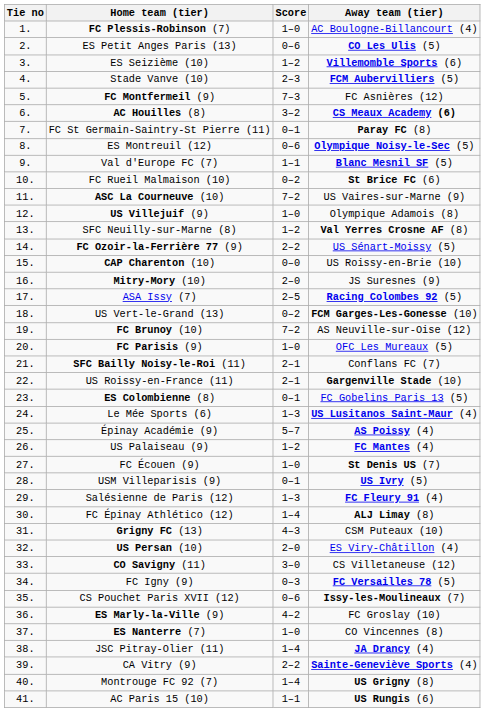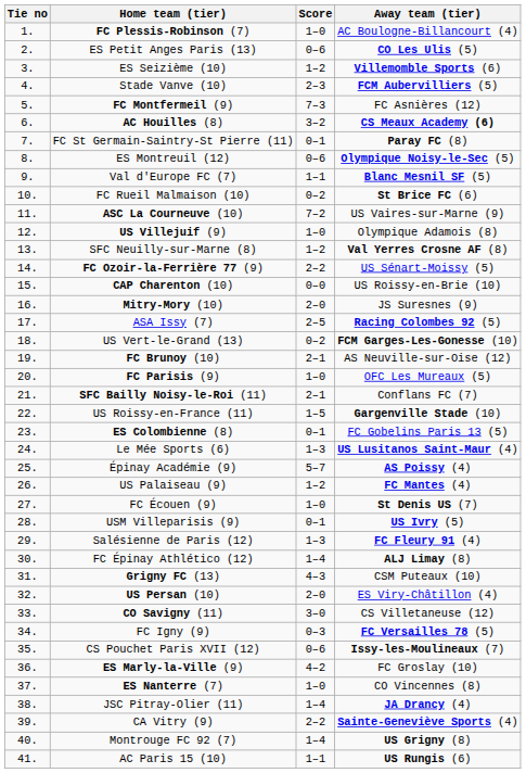 <table class="wikitable" style="text-align: center">
 <tr>
 <th>Tie no</th>
 <th>Home team (tier)</th>
 <th>Score</th>
 <th>Away team (tier)</th>
 </tr>
 <tr>
 <td>1.</td>
 <td><strong>FC Plessis-Robinson</strong> (7)</td>
 <td>1–0</td>
 <td><a href='#'>AC Boulogne-Billancourt</a> (4)</td>
 </tr>
 <tr>
 <td>2.</td>
 <td>ES Petit Anges Paris (13)</td>
 <td>0–6</td>
 <td><strong><a href='#'>CO Les Ulis</a></strong> (5)</td>
 </tr>
 <tr>
 <td>3.</td>
 <td>ES Seizième (10)</td>
 <td>1–2 </td>
 <td><strong><a href='#'>Villemomble Sports</a></strong> (6)</td>
 </tr>
 <tr>
 <td>4.</td>
 <td>Stade Vanve (10)</td>
 <td>2–3 </td>
 <td><strong><a href='#'>FCM Aubervilliers</a></strong> (5)</td>
 </tr>
 <tr>
 <td>5.</td>
 <td><strong>FC Montfermeil</strong> (9)</td>
 <td>7–3</td>
 <td>FC Asnières (12)</td>
 </tr>
 <tr>
 <td>6.</td>
 <td><strong>AC Houilles</strong> (8)</td>
 <td>3–2</td>
 <td><strong><a href='#'>CS Meaux Academy</a> (6)</strong></td>
 </tr>
 <tr>
 <td>7.</td>
 <td>FC St Germain-Saintry-St Pierre (11)</td>
 <td>0–1 </td>
 <td><strong>Paray FC</strong> (8)</td>
 </tr>
 <tr>
 <td>8.</td>
 <td>ES Montreuil (12)</td>
 <td>0–6</td>
 <td><strong><a href='#'>Olympique Noisy-le-Sec</a></strong> (5)</td>
 </tr>
 <tr>
 <td>9.</td>
 <td>Val d'Europe FC (7)</td>
 <td>1–1 </td>
 <td><strong><a href='#'>Blanc Mesnil SF</a></strong> (5)</td>
 </tr>
 <tr>
 <td>10.</td>
 <td>FC Rueil Malmaison (10)</td>
 <td>0–2</td>
 <td><strong>St Brice FC</strong> (6)</td>
 </tr>
 <tr>
 <td>11.</td>
 <td><strong>ASC La Courneuve</strong> (10)</td>
 <td>7–2 </td>
 <td>US Vaires-sur-Marne (9)</td>
 </tr>
 <tr>
 <td>12.</td>
 <td><strong>US Villejuif</strong> (9)</td>
 <td>1–0</td>
 <td>Olympique Adamois (8)</td>
 </tr>
 <tr>
 <td>13.</td>
 <td>SFC Neuilly-sur-Marne (8)</td>
 <td>1–2</td>
 <td><strong>Val Yerres Crosne AF</strong> (8)</td>
 </tr>
 <tr>
 <td>14.</td>
 <td><strong>FC Ozoir-la-Ferrière 77</strong> (9)</td>
 <td>2–2 </td>
 <td><a href='#'>US Sénart-Moissy</a> (5)</td>
 </tr>
 <tr>
 <td>15.</td>
 <td><strong>CAP Charenton</strong> (10)</td>
 <td>0–0 </td>
 <td>US Roissy-en-Brie (10)</td>
 </tr>
 <tr>
 <td>16.</td>
 <td><strong>Mitry-Mory</strong> (10)</td>
 <td>2–0</td>
 <td>JS Suresnes (9)</td>
 </tr>
 <tr>
 <td>17.</td>
 <td><a href='#'>ASA Issy</a> (7)</td>
 <td>2–5</td>
 <td><strong><a href='#'>Racing Colombes 92</a></strong> (5)</td>
 </tr>
 <tr>
 <td>18.</td>
 <td>US Vert-le-Grand (13)</td>
 <td>0–2</td>
 <td><strong>FCM Garges-Les-Gonesse</strong> (10)</td>
 </tr>
 <tr>
 <td>19.</td>
 <td><strong>FC Brunoy</strong> (10)</td>
-<td>7–2 </td>
+<td>2–1</td>
 <td>AS Neuville-sur-Oise (12)</td>
 </tr>
 <tr>
 <td>20.</td>
 <td><strong>FC Parisis</strong> (9)</td>
 <td>1–0</td>
 <td><a href='#'>OFC Les Mureaux</a> (5)</td>
 </tr>
 <tr>
 <td>21.</td>
 <td><strong>SFC Bailly Noisy-le-Roi</strong> (11)</td>
 <td>2–1 </td>
 <td>Conflans FC (7)</td>
 </tr>
 <tr>
 <td>22.</td>
 <td>US Roissy-en-France (11)</td>
-<td>2–1 </td>
+<td>1–5</td>
 <td><strong>Gargenville Stade</strong> (10)</td>
 </tr>
 <tr>
 <td>23.</td>
 <td><strong>ES Colombienne</strong> (8)</td>
 <td>0–1</td>
 <td><a href='#'>FC Gobelins Paris 13</a> (5)</td>
 </tr>
 <tr>
 <td>24.</td>
 <td>Le Mée Sports (6)</td>
 <td>1–3</td>
 <td><strong><a href='#'>US Lusitanos Saint-Maur</a></strong> (4)</td>
 </tr>
 <tr>
 <td>25.</td>
 <td>Épinay Académie (9)</td>
 <td>5–7 </td>
 <td><strong><a href='#'>AS Poissy</a></strong> (4)</td>
 </tr>
 <tr>
 <td>26.</td>
 <td>US Palaiseau (9)</td>
 <td>1–2 </td>
 <td><strong><a href='#'>FC Mantes</a></strong> (4)</td>
 </tr>
 <tr>
 <td>27.</td>
 <td>FC Écouen (9)</td>
 <td>1–0</td>
 <td><strong>St Denis US</strong> (7)</td>
 </tr>
 <tr>
 <td>28.</td>
 <td>USM Villeparisis (9)</td>
 <td>0–1</td>
 <td><strong><a href='#'>US Ivry</a></strong> (5)</td>
 </tr>
 <tr>
 <td>29.</td>
 <td>Salésienne de Paris (12)</td>
 <td>1–3</td>
 <td><strong><a href='#'>FC Fleury 91</a></strong> (4)</td>
 </tr>
 <tr>
 <td>30.</td>
 <td>FC Épinay Athlético (12)</td>
 <td>1–4</td>
 <td><strong>ALJ Limay</strong> (8)</td>
 </tr>
 <tr>
 <td>31.</td>
 <td><strong>Grigny FC</strong> (13)</td>
 <td>4–3</td>
 <td>CSM Puteaux (10)</td>
 </tr>
 <tr>
 <td>32.</td>
 <td><strong>US Persan</strong> (10)</td>
 <td>2–0</td>
 <td><a href='#'>ES Viry-Châtillon</a> (4)</td>
 </tr>
 <tr>
 <td>33.</td>
 <td><strong>CO Savigny</strong> (11)</td>
 <td>3–0</td>
 <td>CS Villetaneuse (12)</td>
 </tr>
 <tr>
 <td>34.</td>
 <td>FC Igny (9)</td>
 <td>0–3</td>
 <td><strong><a href='#'>FC Versailles 78</a></strong> (5)</td>
 </tr>
 <tr>
 <td>35.</td>
 <td>CS Pouchet Paris XVII (12)</td>
 <td>0–6</td>
 <td><strong>Issy-les-Moulineaux</strong> (7)</td>
 </tr>
 <tr>
 <td>36.</td>
 <td><strong>ES Marly-la-Ville</strong> (9)</td>
 <td>4–2</td>
 <td>FC Groslay (10)</td>
 </tr>
 <tr>
 <td>37.</td>
 <td><strong>ES Nanterre</strong> (7)</td>
 <td>1–0</td>
 <td>CO Vincennes (8)</td>
 </tr>
 <tr>
 <td>38.</td>
 <td>JSC Pitray-Olier (11)</td>
 <td>1–4</td>
 <td><strong><a href='#'>JA Drancy</a></strong> (4)</td>
 </tr>
 <tr>
 <td>39.</td>
 <td>CA Vitry (9)</td>
 <td>2–2 </td>
 <td><strong><a href='#'>Sainte-Geneviève Sports</a></strong> (4)</td>
 </tr>
 <tr>
 <td>40.</td>
 <td>Montrouge FC 92 (7)</td>
 <td>1–4</td>
 <td><strong>US Grigny</strong> (8)</td>
 </tr>
 <tr>
 <td>41.</td>
 <td>AC Paris 15 (10)</td>
 <td>1–1 </td>
 <td><strong>US Rungis</strong> (6)</td>
 </tr>
 </table>
